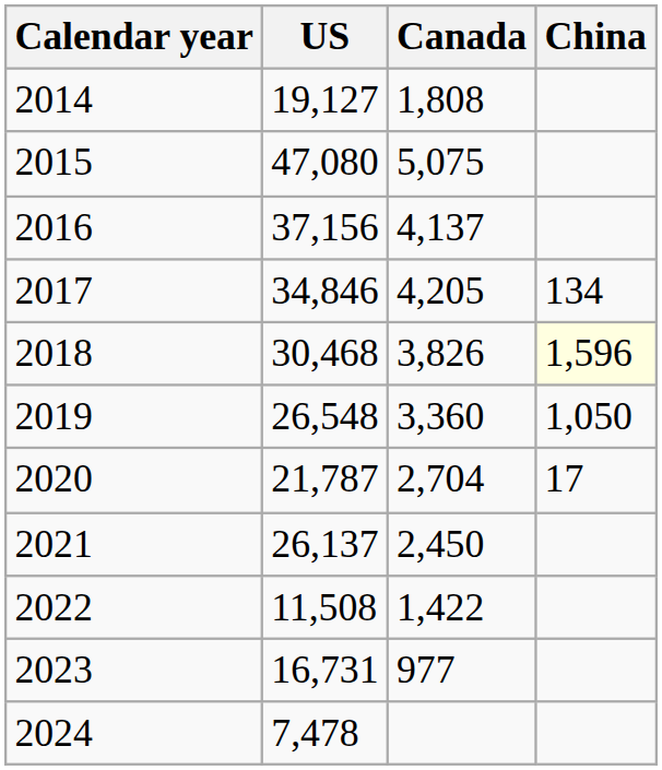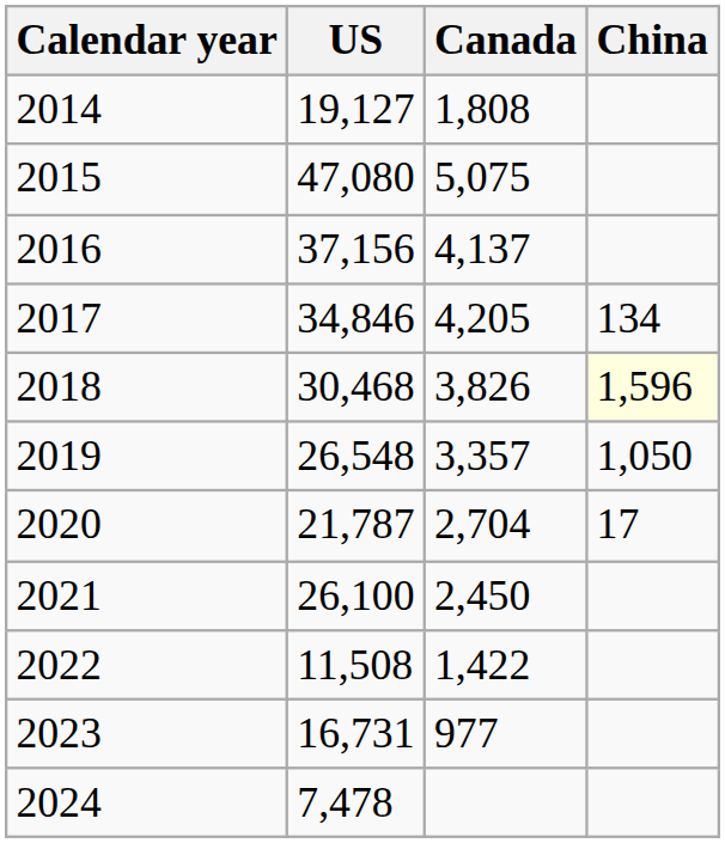 <table class=wikitable style="font-size:97%"|->
 <tr>
 <th>Calendar year</th>
 <th>US</th>
 <th>Canada</th>
 <th>China</th>
 </tr>
 <tr>
 <td>2014</td>
 <td>19,127</td>
 <td>1,808</td>
 <td></td>
 </tr>
 <tr>
 <td>2015</td>
 <td>47,080</td>
 <td>5,075</td>
 <td></td>
 </tr>
 <tr>
 <td>2016</td>
 <td>37,156</td>
 <td>4,137</td>
 <td></td>
 </tr>
 <tr>
 <td>2017</td>
 <td>34,846</td>
 <td>4,205</td>
 <td>134</td>
 </tr>
 <tr>
 <td>2018</td>
 <td>30,468</td>
 <td>3,826</td>
 <td style="background: lightyellow;">1,596</td>
 </tr>
 <tr>
 <td>2019</td>
 <td>26,548</td>
-<td>3,360</td>
+<td>3,357</td>
 <td>1,050</td>
 </tr>
 <tr>
 <td>2020</td>
 <td>21,787</td>
 <td>2,704</td>
 <td>17</td>
 </tr>
 <tr>
 <td>2021</td>
-<td>26,137</td>
+<td>26,100</td>
 <td>2,450</td>
 <td></td>
 </tr>
 <tr>
 <td>2022</td>
 <td>11,508</td>
 <td>1,422</td>
 <td></td>
 </tr>
 <tr>
 <td>2023</td>
 <td>16,731</td>
 <td>977</td>
 <td></td>
 </tr>
 <tr>
 <td>2024</td>
 <td>7,478</td>
 <td></td>
 <td></td>
 </tr>
 </table>
